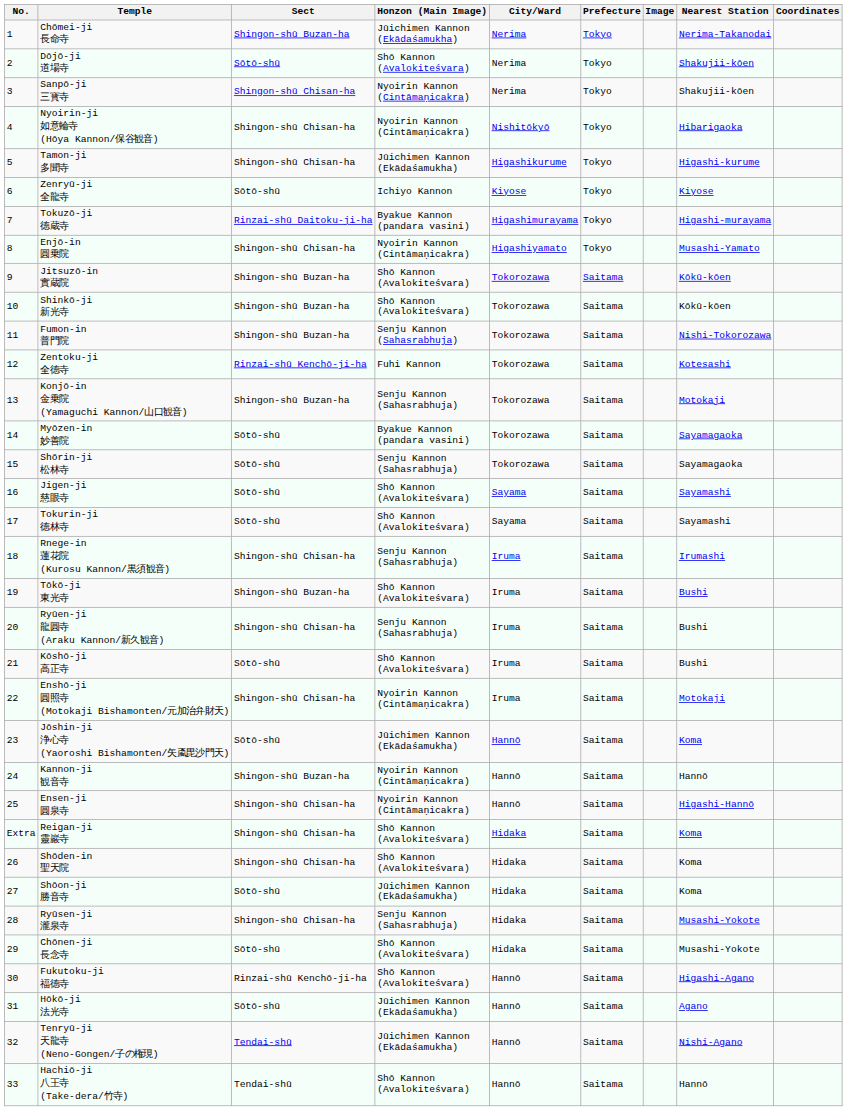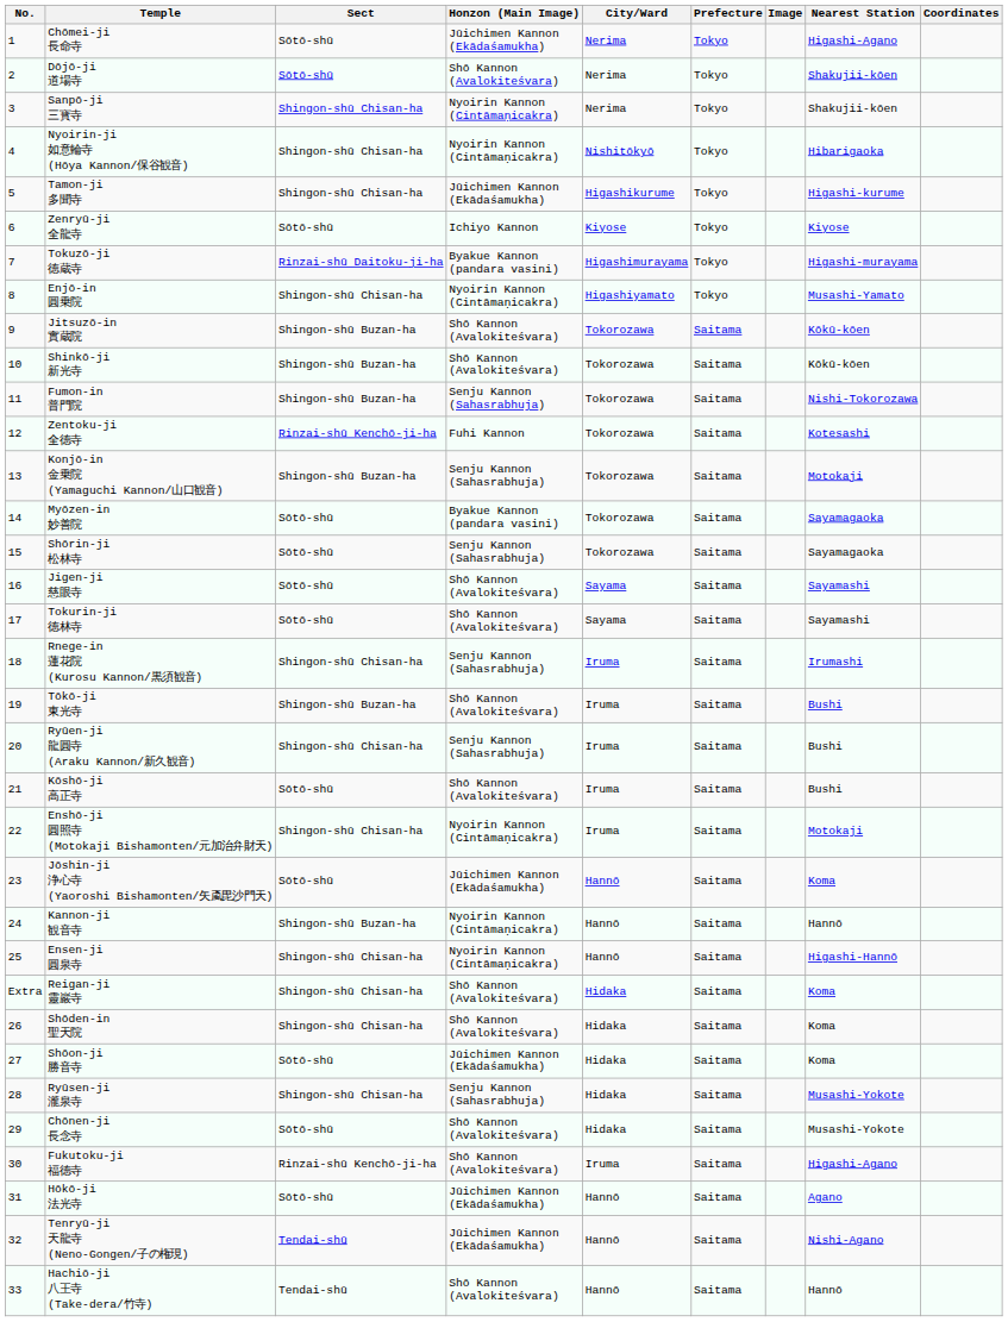 <table class="sortable wikitable" style="font-size:95%; margin-right:0px;">
 <tr style="background-color: #eeeeee;">
 <th>No.</th>
 <th>Temple</th>
 <th>Sect</th>
 <th>Honzon (Main Image)</th>
 <th>City/Ward</th>
 <th>Prefecture</th>
 <th>Image</th>
 <th>Nearest Station</th>
 <th>Coordinates</th>
 </tr>
 <tr>
 <td>1</td>
 <td>Chōmei-ji<br>長命寺</td>
-<td><a href='#'>Shingon-shū Buzan-ha</a></td>
+<td>Sōtō-shū</td>
 <td>Jūichimen Kannon<br>(<a href='#'>Ekādaśamukha</a>)</td>
 <td><a href='#'>Nerima</a></td>
 <td><a href='#'>Tokyo</a></td>
 <td></td>
-<td><a href='#'>Nerima-Takanodai</a></td>
+<td><a href='#'>Higashi-Agano</a></td>
 <td></td>
 </tr>
 <tr style="background-color: #f5fffa;">
 <td>2</td>
 <td>Dōjō-ji<br>道場寺</td>
 <td><a href='#'>Sōtō-shū</a></td>
 <td>Shō Kannon<br>(<a href='#'>Avalokiteśvara</a>)</td>
 <td>Nerima</td>
 <td>Tokyo</td>
 <td></td>
 <td><a href='#'>Shakujii-kōen</a></td>
 <td></td>
 </tr>
 <tr>
 <td>3</td>
 <td>Sanpō-ji<br>三寳寺</td>
 <td><a href='#'>Shingon-shū Chisan-ha</a></td>
 <td>Nyoirin Kannon<br>(<a href='#'>Cintāmaṇicakra</a>)</td>
 <td>Nerima</td>
 <td>Tokyo</td>
 <td></td>
 <td>Shakujii-kōen</td>
 <td></td>
 </tr>
 <tr style="background-color: #f5fffa;">
 <td>4</td>
 <td>Nyoirin-ji<br>如意輪寺<br>(Hōya Kannon/保谷観音)</td>
 <td>Shingon-shū Chisan-ha</td>
 <td>Nyoirin Kannon<br>(Cintāmaṇicakra)</td>
 <td><a href='#'>Nishitōkyō</a></td>
 <td>Tokyo</td>
 <td></td>
 <td><a href='#'>Hibarigaoka</a></td>
 <td></td>
 </tr>
 <tr>
 <td>5</td>
 <td>Tamon-ji<br>多聞寺</td>
 <td>Shingon-shū Chisan-ha</td>
 <td>Jūichimen Kannon<br>(Ekādaśamukha)</td>
 <td><a href='#'>Higashikurume</a></td>
 <td>Tokyo</td>
 <td></td>
 <td><a href='#'>Higashi-kurume</a></td>
 <td></td>
 </tr>
 <tr style="background-color: #f5fffa;">
 <td>6</td>
 <td>Zenryū-ji<br>全龍寺</td>
 <td>Sōtō-shū</td>
 <td>Ichiyo Kannon</td>
 <td><a href='#'>Kiyose</a></td>
 <td>Tokyo</td>
 <td></td>
 <td><a href='#'>Kiyose</a></td>
 <td></td>
 </tr>
 <tr>
 <td>7</td>
 <td>Tokuzō-ji<br>徳蔵寺</td>
 <td><a href='#'>Rinzai-shū Daitoku-ji-ha</a></td>
 <td>Byakue Kannon<br>(pandara vasini)</td>
 <td><a href='#'>Higashimurayama</a></td>
 <td>Tokyo</td>
 <td></td>
 <td><a href='#'>Higashi-murayama</a></td>
 <td></td>
 </tr>
 <tr style="background-color: #f5fffa;">
 <td>8</td>
 <td>Enjō-in<br>圓乗院</td>
 <td>Shingon-shū Chisan-ha</td>
 <td>Nyoirin Kannon<br>(Cintāmaṇicakra)</td>
 <td><a href='#'>Higashiyamato</a></td>
 <td>Tokyo</td>
 <td></td>
 <td><a href='#'>Musashi-Yamato</a></td>
 <td></td>
 </tr>
 <tr>
 <td>9</td>
 <td>Jitsuzō-in<br> 實蔵院</td>
 <td>Shingon-shū Buzan-ha</td>
 <td>Shō Kannon<br>(Avalokiteśvara)</td>
 <td><a href='#'>Tokorozawa</a></td>
 <td><a href='#'>Saitama</a></td>
 <td></td>
 <td><a href='#'>Kōkū-kōen</a></td>
 <td></td>
 </tr>
 <tr style="background-color: #f5fffa;">
 <td>10</td>
 <td>Shinkō-ji<br>新光寺</td>
 <td>Shingon-shū Buzan-ha</td>
 <td>Shō Kannon<br>(Avalokiteśvara)</td>
 <td>Tokorozawa</td>
 <td>Saitama</td>
 <td></td>
 <td>Kōkū-kōen</td>
 <td></td>
 </tr>
 <tr>
 <td>11</td>
 <td>Fumon-in<br>普門院</td>
 <td>Shingon-shū Buzan-ha</td>
 <td>Senju Kannon<br>(<a href='#'>Sahasrabhuja</a>)</td>
 <td>Tokorozawa</td>
 <td>Saitama</td>
 <td></td>
 <td><a href='#'>Nishi-Tokorozawa</a></td>
 <td></td>
 </tr>
 <tr style="background-color: #f5fffa;">
 <td>12</td>
 <td>Zentoku-ji<br>全徳寺</td>
 <td><a href='#'>Rinzai-shū Kenchō-ji-ha</a></td>
 <td>Fuhi Kannon</td>
 <td>Tokorozawa</td>
 <td>Saitama</td>
 <td></td>
 <td><a href='#'>Kotesashi</a></td>
 <td></td>
 </tr>
 <tr>
 <td>13</td>
 <td>Konjō-in<br>金乗院<br>(Yamaguchi Kannon/山口観音)</td>
 <td>Shingon-shū Buzan-ha</td>
 <td>Senju Kannon<br>(Sahasrabhuja)</td>
 <td>Tokorozawa</td>
 <td>Saitama</td>
 <td></td>
 <td><a href='#'>Motokaji</a></td>
 <td></td>
 </tr>
 <tr style="background-color: #f5fffa;">
 <td>14</td>
 <td>Myōzen-in<br>妙善院</td>
 <td>Sōtō-shū</td>
 <td>Byakue Kannon<br>(pandara vasini)</td>
 <td>Tokorozawa</td>
 <td>Saitama</td>
 <td></td>
 <td><a href='#'>Sayamagaoka</a></td>
 <td></td>
 </tr>
 <tr>
 <td>15</td>
 <td>Shōrin-ji<br>松林寺</td>
 <td>Sōtō-shū</td>
 <td>Senju Kannon<br>(Sahasrabhuja)</td>
 <td>Tokorozawa</td>
 <td>Saitama</td>
 <td></td>
 <td>Sayamagaoka</td>
 <td></td>
 </tr>
 <tr style="background-color: #f5fffa;">
 <td>16</td>
 <td>Jigen-ji<br>慈眼寺</td>
 <td>Sōtō-shū</td>
 <td>Shō Kannon<br>(Avalokiteśvara)</td>
 <td><a href='#'>Sayama</a></td>
 <td>Saitama</td>
 <td></td>
 <td><a href='#'>Sayamashi</a></td>
 <td></td>
 </tr>
 <tr>
 <td>17</td>
 <td>Tokurin-ji<br>徳林寺</td>
 <td>Sōtō-shū</td>
 <td>Shō Kannon<br>(Avalokiteśvara)</td>
 <td>Sayama</td>
 <td>Saitama</td>
 <td></td>
 <td>Sayamashi</td>
 <td></td>
 </tr>
 <tr style="background-color: #f5fffa;">
 <td>18</td>
 <td>Rnege-in<br>蓮花院<br>(Kurosu Kannon/黒須観音)</td>
 <td>Shingon-shū Chisan-ha</td>
 <td>Senju Kannon<br>(Sahasrabhuja)</td>
 <td><a href='#'>Iruma</a></td>
 <td>Saitama</td>
 <td></td>
 <td><a href='#'>Irumashi</a></td>
 <td></td>
 </tr>
 <tr>
 <td>19</td>
 <td>Tōkō-ji<br>東光寺</td>
 <td>Shingon-shū Buzan-ha</td>
 <td>Shō Kannon<br>(Avalokiteśvara)</td>
 <td>Iruma</td>
 <td>Saitama</td>
 <td></td>
 <td><a href='#'>Bushi</a></td>
 <td></td>
 </tr>
 <tr style="background-color: #f5fffa;">
 <td>20</td>
 <td>Ryūen-ji<br>龍圓寺<br>(Araku Kannon/新久観音)</td>
 <td>Shingon-shū Chisan-ha</td>
 <td>Senju Kannon<br>(Sahasrabhuja)</td>
 <td>Iruma</td>
 <td>Saitama</td>
 <td></td>
 <td>Bushi</td>
 <td></td>
 </tr>
 <tr>
 <td>21</td>
 <td>Kōshō-ji<br>高正寺</td>
 <td>Sōtō-shū</td>
 <td>Shō Kannon<br>(Avalokiteśvara)</td>
 <td>Iruma</td>
 <td>Saitama</td>
 <td></td>
 <td>Bushi</td>
 <td></td>
 </tr>
 <tr style="background-color: #f5fffa;">
 <td>22</td>
 <td>Enshō-ji<br>圓照寺<br>(Motokaji Bishamonten/元加治弁財天)</td>
 <td>Shingon-shū Chisan-ha</td>
 <td>Nyoirin Kannon<br>(Cintāmaṇicakra)</td>
 <td>Iruma</td>
 <td>Saitama</td>
 <td></td>
 <td><a href='#'>Motokaji</a></td>
 <td></td>
 </tr>
 <tr>
 <td>23</td>
 <td>Jōshin-ji<br>浄心寺<br>(Yaoroshi Bishamonten/矢颪毘沙門天)</td>
 <td>Sōtō-shū</td>
 <td>Jūichimen Kannon<br>(Ekādaśamukha)</td>
 <td><a href='#'>Hannō</a></td>
 <td>Saitama</td>
 <td></td>
 <td><a href='#'>Koma</a></td>
 <td></td>
 </tr>
 <tr style="background-color: #f5fffa;">
 <td>24</td>
 <td>Kannon-ji<br>観音寺</td>
 <td>Shingon-shū Buzan-ha</td>
 <td>Nyoirin Kannon<br>(Cintāmaṇicakra)</td>
 <td>Hannō</td>
 <td>Saitama</td>
 <td></td>
 <td>Hannō</td>
 <td></td>
 </tr>
 <tr>
 <td>25</td>
 <td>Ensen-ji<br>圓泉寺</td>
 <td>Shingon-shū Chisan-ha</td>
 <td>Nyoirin Kannon<br>(Cintāmaṇicakra)</td>
 <td>Hannō</td>
 <td>Saitama</td>
 <td></td>
 <td><a href='#'>Higashi-Hannō</a></td>
 <td></td>
 </tr>
 <tr style="background-color: #f5fffa;">
 <td>Extra</td>
 <td>Reigan-ji<br>靈巖寺</td>
 <td>Shingon-shū Chisan-ha</td>
 <td>Shō Kannon<br>(Avalokiteśvara)</td>
 <td><a href='#'>Hidaka</a></td>
 <td>Saitama</td>
 <td></td>
 <td><a href='#'>Koma</a></td>
 <td></td>
 </tr>
 <tr>
 <td>26</td>
 <td>Shōden-in<br>聖天院</td>
 <td>Shingon-shū Chisan-ha</td>
 <td>Shō Kannon<br>(Avalokiteśvara)</td>
 <td>Hidaka</td>
 <td>Saitama</td>
 <td></td>
 <td>Koma</td>
 <td></td>
 </tr>
 <tr style="background-color: #f5fffa;">
 <td>27</td>
 <td>Shōon-ji<br>勝音寺</td>
 <td>Sōtō-shū</td>
 <td>Jūichimen Kannon<br>(Ekādaśamukha)</td>
 <td>Hidaka</td>
 <td>Saitama</td>
 <td></td>
 <td>Koma</td>
 <td></td>
 </tr>
 <tr>
 <td>28</td>
 <td>Ryūsen-ji<br>瀧泉寺</td>
 <td>Shingon-shū Chisan-ha</td>
 <td>Senju Kannon<br>(Sahasrabhuja)</td>
 <td>Hidaka</td>
 <td>Saitama</td>
 <td></td>
 <td><a href='#'>Musashi-Yokote</a></td>
 <td></td>
 </tr>
 <tr style="background-color: #f5fffa;">
 <td>29</td>
 <td>Chōnen-ji<br>長念寺</td>
 <td>Sōtō-shū</td>
 <td>Shō Kannon<br>(Avalokiteśvara)</td>
 <td>Hidaka</td>
 <td>Saitama</td>
 <td></td>
 <td>Musashi-Yokote</td>
 <td></td>
 </tr>
 <tr>
 <td>30</td>
 <td>Fukutoku-ji<br>福徳寺</td>
 <td>Rinzai-shū Kenchō-ji-ha</td>
 <td>Shō Kannon<br>(Avalokiteśvara)</td>
-<td>Hannō</td>
+<td>Iruma</td>
 <td>Saitama</td>
 <td></td>
 <td><a href='#'>Higashi-Agano</a></td>
 <td></td>
 </tr>
 <tr style="background-color: #f5fffa;">
 <td>31</td>
 <td>Hōkō-ji<br>法光寺</td>
 <td>Sōtō-shū</td>
 <td>Jūichimen Kannon<br>(Ekādaśamukha)</td>
 <td>Hannō</td>
 <td>Saitama</td>
 <td></td>
 <td><a href='#'>Agano</a></td>
 <td></td>
 </tr>
 <tr>
 <td>32</td>
 <td>Tenryū-ji<br>天龍寺<br>(Neno-Gongen/子の権現)</td>
 <td><a href='#'>Tendai-shū</a></td>
 <td>Jūichimen Kannon<br>(Ekādaśamukha)</td>
 <td>Hannō</td>
 <td>Saitama</td>
 <td></td>
 <td><a href='#'>Nishi-Agano</a></td>
 <td></td>
 </tr>
 <tr style="background-color: #f5fffa;">
 <td>33</td>
 <td>Hachiō-ji<br>八王寺<br>(Take-dera/竹寺)</td>
 <td>Tendai-shū</td>
 <td>Shō Kannon<br>(Avalokiteśvara)</td>
 <td>Hannō</td>
 <td>Saitama</td>
 <td></td>
 <td>Hannō</td>
 <td></td>
 </tr>
 </table>
